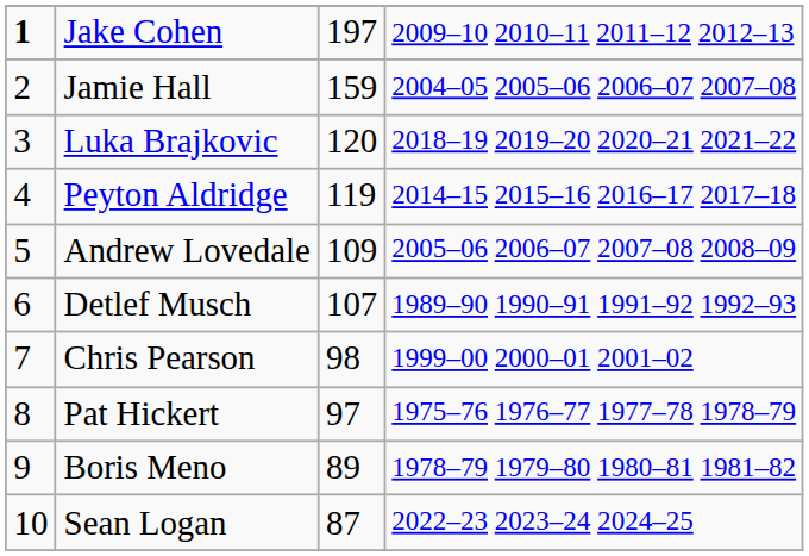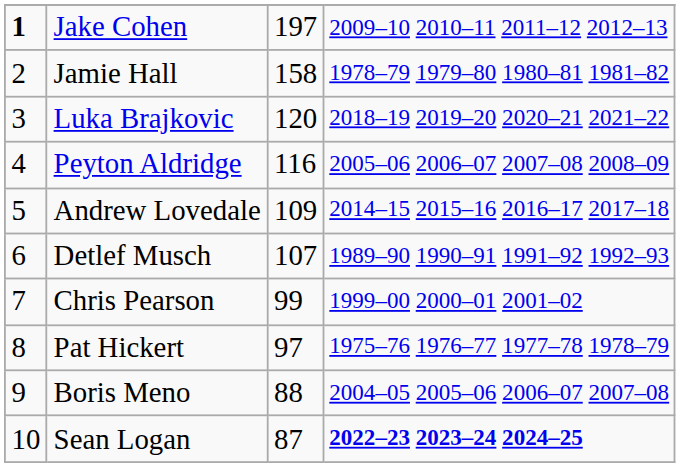 <table class="wikitable">
 <tr>
 </tr>
 <tr>
 <td><strong>1</strong></td>
 <td><a href='#'>Jake Cohen</a></td>
 <td>197</td>
 <td style="font-size:80%;"><a href='#'>2009–10</a> <a href='#'>2010–11</a> <a href='#'>2011–12</a> <a href='#'>2012–13</a></td>
 </tr>
 <tr>
 <td>2</td>
 <td>Jamie Hall</td>
-<td>159</td>
-<td style="font-size:80%;"><a href='#'>2004–05</a> <a href='#'>2005–06</a> <a href='#'>2006–07</a> <a href='#'>2007–08</a></td>
+<td>158</td>
+<td style="font-size:80%;"><a href='#'>1978–79</a> <a href='#'>1979–80</a> <a href='#'>1980–81</a> <a href='#'>1981–82</a></td>
 </tr>
 <tr>
 <td>3</td>
 <td><a href='#'>Luka Brajkovic</a></td>
 <td>120</td>
 <td style="font-size:80%;"><a href='#'>2018–19</a> <a href='#'>2019–20</a> <a href='#'>2020–21</a> <a href='#'>2021–22</a></td>
 </tr>
 <tr>
 <td>4</td>
 <td><a href='#'>Peyton Aldridge</a></td>
-<td>119</td>
-<td style="font-size:80%;"><a href='#'>2014–15</a> <a href='#'>2015–16</a> <a href='#'>2016–17</a> <a href='#'>2017–18</a></td>
+<td>116</td>
+<td style="font-size:80%;"><a href='#'>2005–06</a> <a href='#'>2006–07</a> <a href='#'>2007–08</a> <a href='#'>2008–09</a></td>
 </tr>
 <tr>
 <td>5</td>
 <td>Andrew Lovedale</td>
 <td>109</td>
-<td style="font-size:80%;"><a href='#'>2005–06</a> <a href='#'>2006–07</a> <a href='#'>2007–08</a> <a href='#'>2008–09</a></td>
+<td style="font-size:80%;"><a href='#'>2014–15</a> <a href='#'>2015–16</a> <a href='#'>2016–17</a> <a href='#'>2017–18</a></td>
 </tr>
 <tr>
 <td>6</td>
 <td>Detlef Musch</td>
 <td>107</td>
 <td style="font-size:80%;"><a href='#'>1989–90</a> <a href='#'>1990–91</a> <a href='#'>1991–92</a> <a href='#'>1992–93</a></td>
 </tr>
 <tr>
 <td>7</td>
 <td>Chris Pearson</td>
-<td>98</td>
+<td>99</td>
 <td style="font-size:80%;"><a href='#'>1999–00</a> <a href='#'>2000–01</a> <a href='#'>2001–02</a></td>
 </tr>
 <tr>
 <td>8</td>
 <td>Pat Hickert</td>
 <td>97</td>
 <td style="font-size:80%;"><a href='#'>1975–76</a> <a href='#'>1976–77</a> <a href='#'>1977–78</a> <a href='#'>1978–79</a></td>
 </tr>
 <tr>
 <td>9</td>
 <td>Boris Meno</td>
-<td>89</td>
-<td style="font-size:80%;"><a href='#'>1978–79</a> <a href='#'>1979–80</a> <a href='#'>1980–81</a> <a href='#'>1981–82</a></td>
+<td>88</td>
+<td style="font-size:80%;"><a href='#'>2004–05</a> <a href='#'>2005–06</a> <a href='#'>2006–07</a> <a href='#'>2007–08</a></td>
 </tr>
 <tr>
 <td>10</td>
 <td>Sean Logan</td>
 <td>87</td>
-<td style="font-size:80%;"><a href='#'>2022–23</a> <a href='#'>2023–24</a> <a href='#'>2024–25</a></td>
+<td style="font-size:80%;"><strong><a href='#'>2022–23</a> <a href='#'>2023–24</a> <a href='#'>2024–25</a></strong></td>
 </tr>
 </table>
